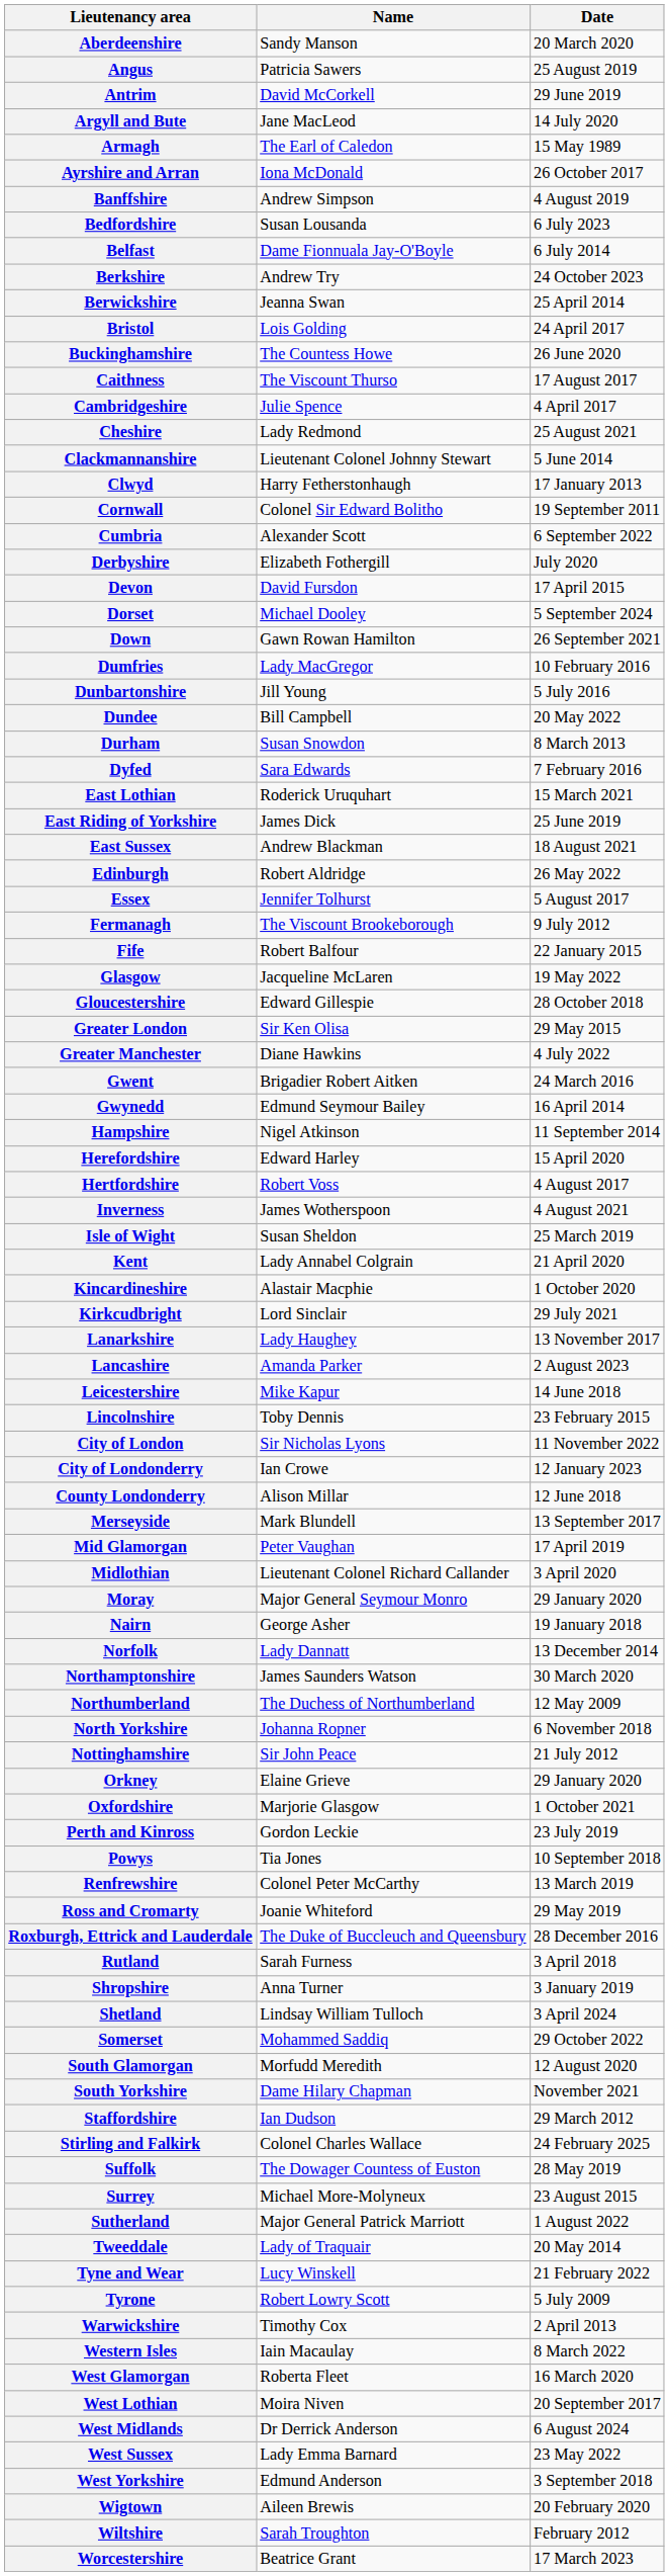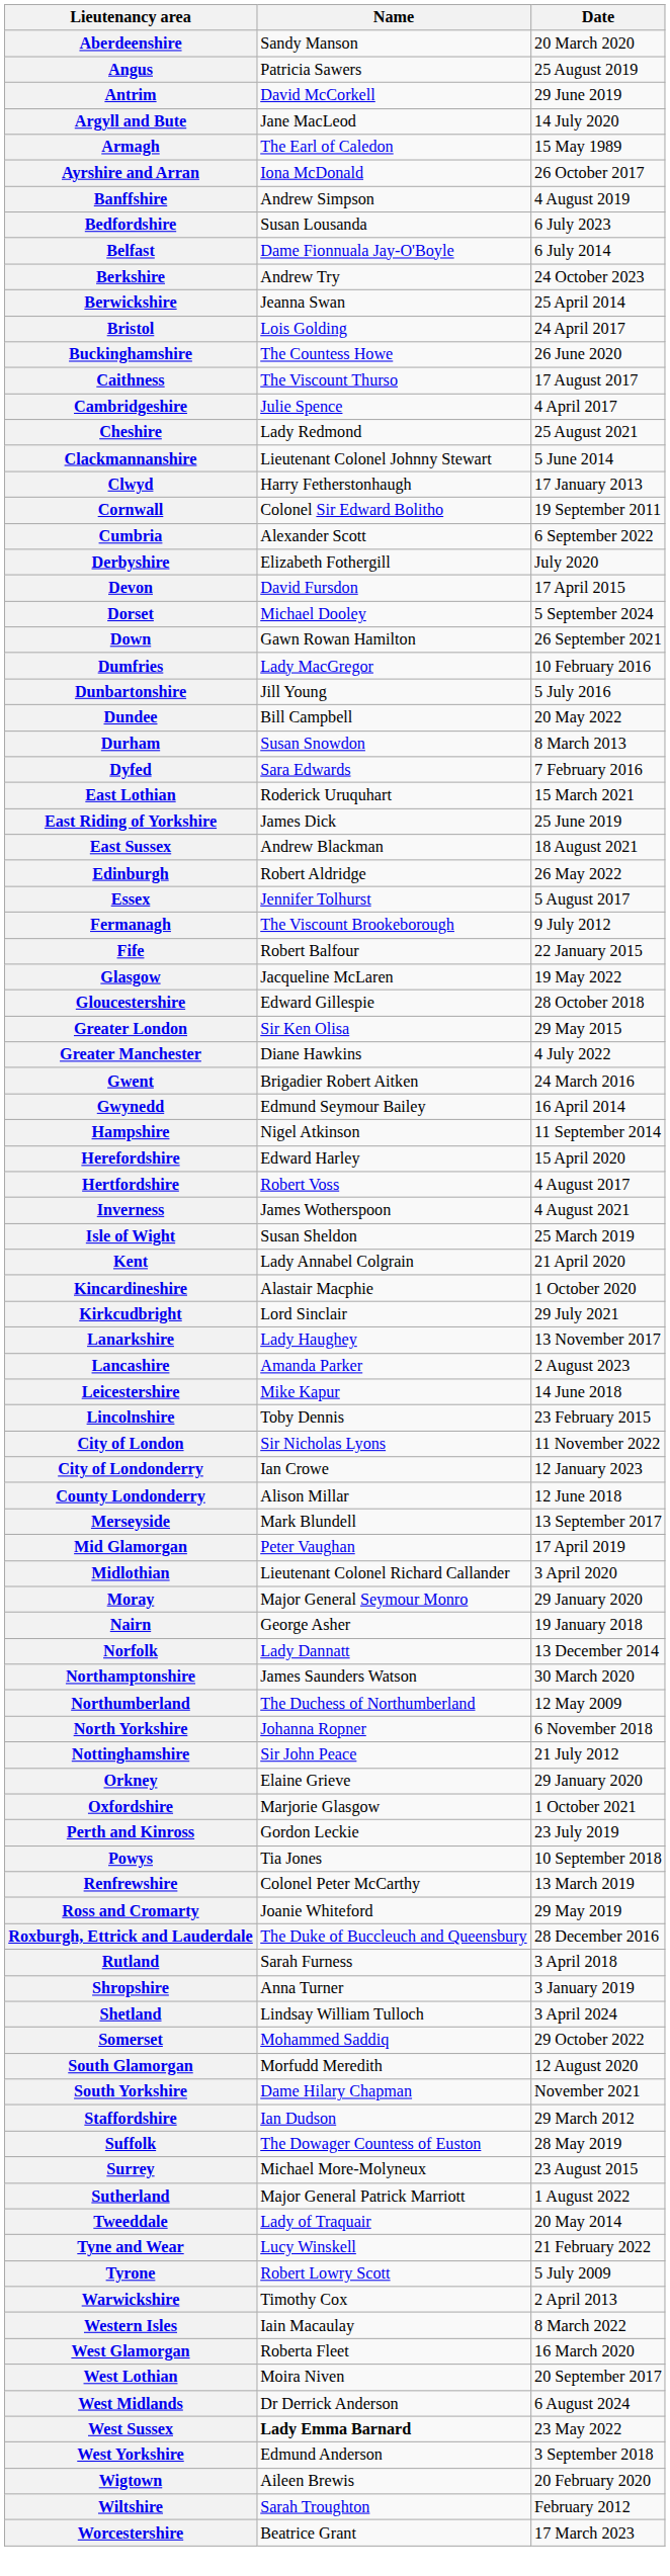 <table class="wikitable sortable plainrowheaders">
 <tr>
 <th>Lieutenancy area</th>
 <th>Name</th>
 <th>Date</th>
 </tr>
 <tr>
 <th scope=row><a href='#'>Aberdeenshire</a></th>
 <td>Sandy Manson</td>
 <td>20 March 2020</td>
 </tr>
 <tr>
 <th scope=row><a href='#'>Angus</a></th>
 <td>Patricia Sawers</td>
 <td>25 August 2019</td>
 </tr>
 <tr>
 <th scope=row><a href='#'>Antrim</a></th>
 <td><a href='#'>David McCorkell</a></td>
 <td>29 June 2019</td>
 </tr>
 <tr>
 <th scope=row><a href='#'>Argyll and Bute</a></th>
 <td>Jane MacLeod</td>
 <td>14 July 2020</td>
 </tr>
 <tr>
 <th scope=row><a href='#'>Armagh</a></th>
 <td><a href='#'>The Earl of Caledon</a></td>
 <td>15 May 1989</td>
 </tr>
 <tr>
 <th scope=row><a href='#'>Ayrshire and Arran</a></th>
 <td><a href='#'>Iona McDonald</a></td>
 <td>26 October 2017</td>
 </tr>
 <tr>
 <th scope=row><a href='#'>Banffshire</a></th>
 <td>Andrew Simpson</td>
 <td>4 August 2019</td>
 </tr>
 <tr>
 <th scope=row><a href='#'>Bedfordshire</a></th>
 <td>Susan Lousanda</td>
 <td>6 July 2023</td>
 </tr>
 <tr>
 <th scope=row><a href='#'>Belfast</a></th>
 <td><a href='#'>Dame Fionnuala Jay-O'Boyle</a></td>
 <td>6 July 2014</td>
 </tr>
 <tr>
 <th scope=row><a href='#'>Berkshire</a></th>
 <td>Andrew Try</td>
 <td>24 October 2023</td>
 </tr>
 <tr>
 <th scope=row><a href='#'>Berwickshire</a></th>
 <td>Jeanna Swan</td>
 <td>25 April 2014</td>
 </tr>
 <tr>
 <th scope=row><a href='#'>Bristol</a></th>
 <td><a href='#'>Lois Golding</a></td>
 <td>24 April 2017</td>
 </tr>
 <tr>
 <th scope=row><a href='#'>Buckinghamshire</a></th>
 <td><a href='#'>The Countess Howe</a></td>
 <td>26 June 2020</td>
 </tr>
 <tr>
 <th scope=row><a href='#'>Caithness</a></th>
 <td><a href='#'>The Viscount Thurso</a></td>
 <td>17 August 2017</td>
 </tr>
 <tr>
 <th scope=row><a href='#'>Cambridgeshire</a></th>
 <td><a href='#'>Julie Spence</a></td>
 <td>4 April 2017</td>
 </tr>
 <tr>
 <th scope=row><a href='#'>Cheshire</a></th>
 <td>Lady Redmond</td>
 <td>25 August 2021</td>
 </tr>
 <tr>
 <th scope=row><a href='#'>Clackmannanshire</a></th>
 <td>Lieutenant Colonel Johnny Stewart</td>
 <td>5 June 2014</td>
 </tr>
 <tr>
 <th scope=row><a href='#'>Clwyd</a></th>
 <td>Harry Fetherstonhaugh</td>
 <td>17 January 2013</td>
 </tr>
 <tr>
 <th scope=row><a href='#'>Cornwall</a></th>
 <td>Colonel <a href='#'>Sir Edward Bolitho</a></td>
 <td>19 September 2011</td>
 </tr>
 <tr>
 <th scope=row><a href='#'>Cumbria</a></th>
 <td>Alexander Scott</td>
 <td>6 September 2022</td>
 </tr>
 <tr>
 <th scope=row><a href='#'>Derbyshire</a></th>
 <td>Elizabeth Fothergill</td>
 <td>July 2020</td>
 </tr>
 <tr>
 <th scope=row><a href='#'>Devon</a></th>
 <td><a href='#'>David Fursdon</a></td>
 <td>17 April 2015</td>
 </tr>
 <tr>
 <th scope=row><a href='#'>Dorset</a></th>
 <td><a href='#'>Michael Dooley</a></td>
 <td>5 September 2024</td>
 </tr>
 <tr>
 <th scope=row><a href='#'>Down</a></th>
 <td>Gawn Rowan Hamilton</td>
 <td>26 September 2021</td>
 </tr>
 <tr>
 <th scope=row><a href='#'>Dumfries</a></th>
 <td><a href='#'>Lady MacGregor</a></td>
 <td>10 February 2016</td>
 </tr>
 <tr>
 <th scope=row><a href='#'>Dunbartonshire</a></th>
 <td>Jill Young</td>
 <td>5 July 2016</td>
 </tr>
 <tr>
 <th scope=row><a href='#'>Dundee</a></th>
 <td>Bill Campbell</td>
 <td>20 May 2022</td>
 </tr>
 <tr>
 <th scope=row><a href='#'>Durham</a></th>
 <td><a href='#'>Susan Snowdon</a></td>
 <td>8 March 2013</td>
 </tr>
 <tr>
 <th scope=row><a href='#'>Dyfed</a></th>
 <td><a href='#'>Sara Edwards</a></td>
 <td>7 February 2016</td>
 </tr>
 <tr>
 <th scope=row><a href='#'>East Lothian</a></th>
 <td>Roderick Uruquhart</td>
 <td>15 March 2021</td>
 </tr>
 <tr>
 <th scope=row><a href='#'>East Riding of Yorkshire</a></th>
 <td>James Dick</td>
 <td>25 June 2019</td>
 </tr>
 <tr>
 <th scope=row><a href='#'>East Sussex</a></th>
 <td>Andrew Blackman</td>
 <td>18 August 2021</td>
 </tr>
 <tr>
 <th scope=row><a href='#'>Edinburgh</a></th>
 <td>Robert Aldridge</td>
 <td>26 May 2022</td>
 </tr>
 <tr>
 <th scope=row><a href='#'>Essex</a></th>
 <td><a href='#'>Jennifer Tolhurst</a></td>
 <td>5 August 2017</td>
 </tr>
 <tr>
 <th scope=row><a href='#'>Fermanagh</a></th>
 <td><a href='#'>The Viscount Brookeborough</a></td>
 <td>9 July 2012</td>
 </tr>
 <tr>
 <th scope=row><a href='#'>Fife</a></th>
 <td>Robert Balfour</td>
 <td>22 January 2015</td>
 </tr>
 <tr>
 <th scope=row><a href='#'>Glasgow</a></th>
 <td>Jacqueline McLaren</td>
 <td>19 May 2022</td>
 </tr>
 <tr>
 <th scope=row><a href='#'>Gloucestershire</a></th>
 <td>Edward Gillespie</td>
 <td>28 October 2018</td>
 </tr>
 <tr>
 <th scope=row><a href='#'>Greater London</a></th>
 <td><a href='#'>Sir Ken Olisa</a></td>
 <td>29 May 2015</td>
 </tr>
 <tr>
 <th scope=row><a href='#'>Greater Manchester</a></th>
 <td>Diane Hawkins</td>
 <td>4 July 2022</td>
 </tr>
 <tr>
 <th scope=row><a href='#'>Gwent</a></th>
 <td>Brigadier Robert Aitken</td>
 <td>24 March 2016</td>
 </tr>
 <tr>
 <th scope=row><a href='#'>Gwynedd</a></th>
 <td>Edmund Seymour Bailey</td>
 <td>16 April 2014</td>
 </tr>
 <tr>
 <th scope=row><a href='#'>Hampshire</a></th>
 <td>Nigel Atkinson</td>
 <td>11 September 2014</td>
 </tr>
 <tr>
 <th scope=row><a href='#'>Herefordshire</a></th>
 <td>Edward Harley</td>
 <td>15 April 2020</td>
 </tr>
 <tr>
 <th scope=row><a href='#'>Hertfordshire</a></th>
 <td><a href='#'>Robert Voss</a></td>
 <td>4 August 2017</td>
 </tr>
 <tr>
 <th scope=row><a href='#'>Inverness</a></th>
 <td>James Wotherspoon</td>
 <td>4 August 2021</td>
 </tr>
 <tr>
 <th scope=row><a href='#'>Isle of Wight</a></th>
 <td>Susan Sheldon</td>
 <td>25 March 2019</td>
 </tr>
 <tr>
 <th scope=row><a href='#'>Kent</a></th>
 <td>Lady Annabel Colgrain</td>
 <td>21 April 2020</td>
 </tr>
 <tr>
 <th scope=row><a href='#'>Kincardineshire</a></th>
 <td>Alastair Macphie</td>
 <td>1 October 2020</td>
 </tr>
 <tr>
 <th scope=row><a href='#'>Kirkcudbright</a></th>
 <td>Lord Sinclair</td>
 <td>29 July 2021</td>
 </tr>
 <tr>
 <th scope=row><a href='#'>Lanarkshire</a></th>
 <td><a href='#'>Lady Haughey</a></td>
 <td>13 November 2017</td>
 </tr>
 <tr>
 <th scope=row><a href='#'>Lancashire</a></th>
 <td><a href='#'>Amanda Parker</a></td>
 <td>2 August 2023</td>
 </tr>
 <tr>
 <th scope=row><a href='#'>Leicestershire</a></th>
 <td><a href='#'>Mike Kapur</a></td>
 <td>14 June 2018</td>
 </tr>
 <tr>
 <th scope=row><a href='#'>Lincolnshire</a></th>
 <td>Toby Dennis</td>
 <td>23 February 2015</td>
 </tr>
 <tr>
 <th scope=row><a href='#'>City of London</a></th>
 <td><a href='#'>Sir Nicholas Lyons</a></td>
 <td>11 November 2022</td>
 </tr>
 <tr>
 <th scope=row><a href='#'>City of Londonderry</a></th>
 <td>Ian Crowe</td>
 <td>12 January 2023</td>
 </tr>
 <tr>
 <th scope=row><a href='#'>County Londonderry</a></th>
 <td>Alison Millar</td>
 <td>12 June 2018</td>
 </tr>
 <tr>
 <th scope=row><a href='#'>Merseyside</a></th>
 <td>Mark Blundell</td>
 <td>13 September 2017</td>
 </tr>
 <tr>
 <th scope=row><a href='#'>Mid Glamorgan</a></th>
 <td><a href='#'>Peter Vaughan</a></td>
 <td>17 April 2019</td>
 </tr>
 <tr>
 <th scope=row><a href='#'>Midlothian</a></th>
 <td>Lieutenant Colonel Richard Callander</td>
 <td>3 April 2020</td>
 </tr>
 <tr>
 <th scope=row><a href='#'>Moray</a></th>
 <td>Major General <a href='#'>Seymour Monro</a></td>
 <td>29 January 2020</td>
 </tr>
 <tr>
 <th scope=row><a href='#'>Nairn</a></th>
 <td>George Asher</td>
 <td>19 January 2018</td>
 </tr>
 <tr>
 <th scope=row><a href='#'>Norfolk</a></th>
 <td><a href='#'> Lady Dannatt</a></td>
 <td>13 December 2014</td>
 </tr>
 <tr>
 <th scope=row><a href='#'>Northamptonshire</a></th>
 <td>James Saunders Watson</td>
 <td>30 March 2020</td>
 </tr>
 <tr>
 <th scope=row><a href='#'>Northumberland</a></th>
 <td><a href='#'>The Duchess of Northumberland</a></td>
 <td>12 May 2009</td>
 </tr>
 <tr>
 <th scope=row><a href='#'>North Yorkshire</a></th>
 <td><a href='#'>Johanna Ropner</a></td>
 <td>6 November 2018</td>
 </tr>
 <tr>
 <th scope=row><a href='#'>Nottinghamshire</a></th>
 <td><a href='#'>Sir John Peace</a></td>
 <td>21 July 2012</td>
 </tr>
 <tr>
 <th scope=row><a href='#'>Orkney</a></th>
 <td>Elaine Grieve</td>
 <td>29 January 2020</td>
 </tr>
 <tr>
 <th scope=row><a href='#'>Oxfordshire</a></th>
 <td>Marjorie Glasgow</td>
 <td>1 October 2021</td>
 </tr>
 <tr>
 <th scope=row><a href='#'>Perth and Kinross</a></th>
 <td>Gordon Leckie</td>
 <td>23 July 2019</td>
 </tr>
 <tr>
 <th scope=row><a href='#'>Powys</a></th>
 <td>Tia Jones</td>
 <td>10 September 2018</td>
 </tr>
 <tr>
 <th scope=row><a href='#'>Renfrewshire</a></th>
 <td>Colonel Peter McCarthy</td>
 <td>13 March 2019</td>
 </tr>
 <tr>
 <th scope=row><a href='#'>Ross and Cromarty</a></th>
 <td>Joanie Whiteford</td>
 <td>29 May 2019</td>
 </tr>
 <tr>
 <th scope=row><a href='#'>Roxburgh, Ettrick and Lauderdale</a></th>
 <td><a href='#'>The Duke of Buccleuch and Queensbury</a></td>
 <td>28 December 2016</td>
 </tr>
 <tr>
 <th scope=row><a href='#'>Rutland</a></th>
 <td>Sarah Furness</td>
 <td>3 April 2018</td>
 </tr>
 <tr>
 <th scope=row><a href='#'>Shropshire</a></th>
 <td>Anna Turner</td>
 <td>3 January 2019</td>
 </tr>
 <tr>
 <th scope=row><a href='#'>Shetland</a></th>
 <td>Lindsay William Tulloch</td>
 <td>3 April 2024</td>
 </tr>
 <tr>
 <th scope=row><a href='#'>Somerset</a></th>
 <td><a href='#'>Mohammed Saddiq</a></td>
 <td>29 October 2022</td>
 </tr>
 <tr>
 <th scope=row><a href='#'>South Glamorgan</a></th>
 <td>Morfudd Meredith</td>
 <td>12 August 2020</td>
 </tr>
 <tr>
 <th scope=row><a href='#'>South Yorkshire</a></th>
 <td><a href='#'>Dame Hilary Chapman</a></td>
 <td>November 2021</td>
 </tr>
 <tr>
 <th scope=row><a href='#'>Staffordshire</a></th>
 <td><a href='#'>Ian Dudson</a></td>
 <td>29 March 2012</td>
 </tr>
 <tr>
-<th scope=row><a href='#'>Stirling and Falkirk</a></th>
-<td>Colonel Charles Wallace</td>
-<td>24 February 2025</td>
-</tr>
-<tr>
 <th scope=row><a href='#'>Suffolk</a></th>
 <td><a href='#'>The Dowager Countess of Euston</a></td>
 <td>28 May 2019</td>
 </tr>
 <tr>
 <th scope=row><a href='#'>Surrey</a></th>
 <td>Michael More-Molyneux</td>
 <td>23 August 2015</td>
 </tr>
 <tr>
 <th scope=row><a href='#'>Sutherland</a></th>
 <td>Major General Patrick Marriott</td>
 <td>1 August 2022</td>
 </tr>
 <tr>
 <th scope=row><a href='#'>Tweeddale</a></th>
 <td><a href='#'>Lady of Traquair</a></td>
 <td>20 May 2014</td>
 </tr>
 <tr>
 <th scope=row><a href='#'>Tyne and Wear</a></th>
 <td><a href='#'>Lucy Winskell</a></td>
 <td>21 February 2022</td>
 </tr>
 <tr>
 <th scope=row><a href='#'>Tyrone</a></th>
 <td><a href='#'>Robert Lowry Scott</a></td>
 <td>5 July 2009</td>
 </tr>
 <tr>
 <th scope=row><a href='#'>Warwickshire</a></th>
 <td>Timothy Cox</td>
 <td>2 April 2013</td>
 </tr>
 <tr>
 <th scope=row><a href='#'>Western Isles</a></th>
 <td>Iain Macaulay</td>
 <td>8 March 2022</td>
 </tr>
 <tr>
 <th scope=row><a href='#'>West Glamorgan</a></th>
 <td>Roberta Fleet</td>
 <td>16 March 2020</td>
 </tr>
 <tr>
 <th scope=row><a href='#'>West Lothian</a></th>
 <td>Moira Niven</td>
 <td>20 September 2017</td>
 </tr>
 <tr>
 <th scope=row><a href='#'>West Midlands</a></th>
 <td>Dr Derrick Anderson</td>
 <td>6 August 2024</td>
 </tr>
 <tr>
 <th scope=row><a href='#'>West Sussex</a></th>
-<td>Lady Emma Barnard</td>
+<td><strong>Lady Emma Barnard</strong></td>
 <td>23 May 2022</td>
 </tr>
 <tr>
 <th scope=row><a href='#'>West Yorkshire</a></th>
 <td>Edmund Anderson</td>
 <td>3 September 2018</td>
 </tr>
 <tr>
 <th scope=row><a href='#'>Wigtown</a></th>
 <td>Aileen Brewis</td>
 <td>20 February 2020</td>
 </tr>
 <tr>
 <th scope=row><a href='#'>Wiltshire</a></th>
 <td><a href='#'>Sarah Troughton</a></td>
 <td>February 2012</td>
 </tr>
 <tr>
 <th scope=row><a href='#'>Worcestershire</a></th>
 <td>Beatrice Grant</td>
 <td>17 March 2023</td>
 </tr>
 </table>
